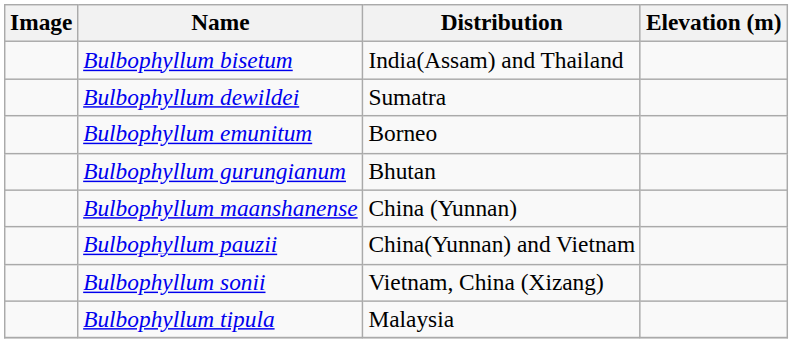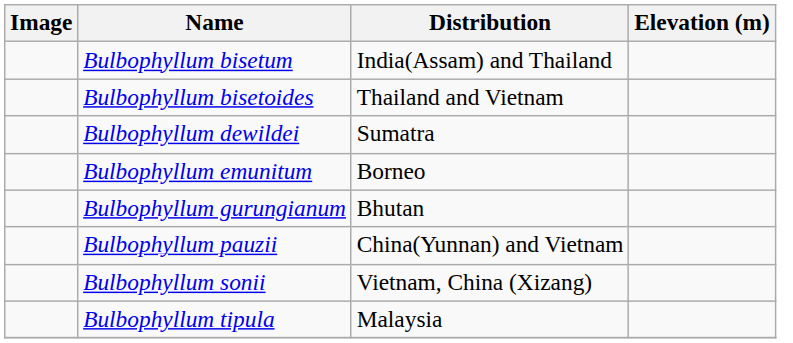 <table class="wikitable collapsible">
 <tr>
 <th>Image</th>
 <th>Name</th>
 <th>Distribution</th>
 <th>Elevation (m)</th>
 </tr>
 <tr>
 <td></td>
 <td><em><a href='#'>Bulbophyllum bisetum</a></em> </td>
 <td>India(Assam) and Thailand</td>
+<td></td>
+</tr>
+<tr>
+<td></td>
+<td><em><a href='#'>Bulbophyllum bisetoides</a></em> </td>
+<td>Thailand and Vietnam</td>
 <td></td>
 </tr>
 <tr>
 <td></td>
 <td><em><a href='#'>Bulbophyllum dewildei</a></em> </td>
 <td>Sumatra</td>
 <td></td>
 </tr>
 <tr>
 <td></td>
 <td><em><a href='#'>Bulbophyllum emunitum</a></em> </td>
 <td>Borneo</td>
 <td></td>
 </tr>
 <tr>
 <td></td>
 <td><em><a href='#'>Bulbophyllum gurungianum</a></em> </td>
 <td>Bhutan</td>
-<td></td>
-</tr>
-<tr>
-<td></td>
-<td><em><a href='#'>Bulbophyllum maanshanense</a></em> </td>
-<td>China (Yunnan)</td>
 <td></td>
 </tr>
 <tr>
 <td></td>
 <td><em><a href='#'>Bulbophyllum pauzii</a></em> </td>
 <td>China(Yunnan) and Vietnam</td>
 <td></td>
 </tr>
 <tr>
 <td></td>
 <td><em><a href='#'>Bulbophyllum sonii</a></em> </td>
 <td>Vietnam, China (Xizang)</td>
 <td></td>
 </tr>
 <tr>
 <td></td>
 <td><em><a href='#'>Bulbophyllum tipula</a></em> </td>
 <td>Malaysia</td>
 <td></td>
 </tr>
 <tr>
 </tr>
 </table>
